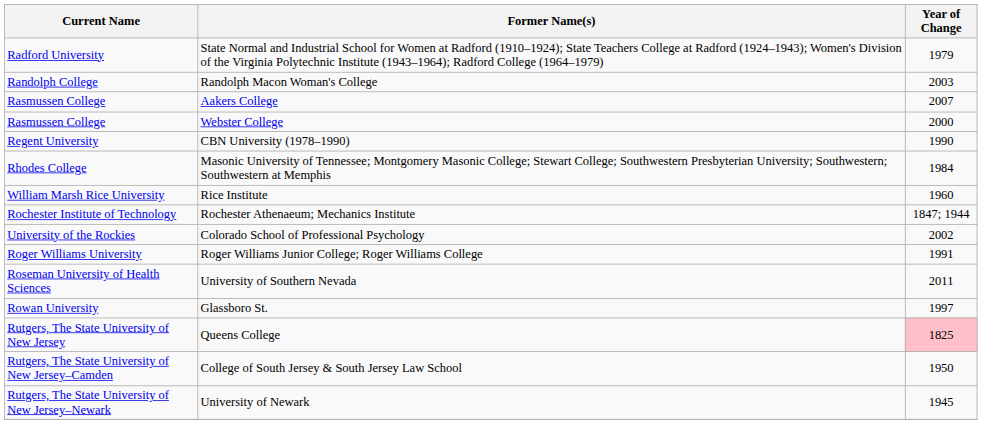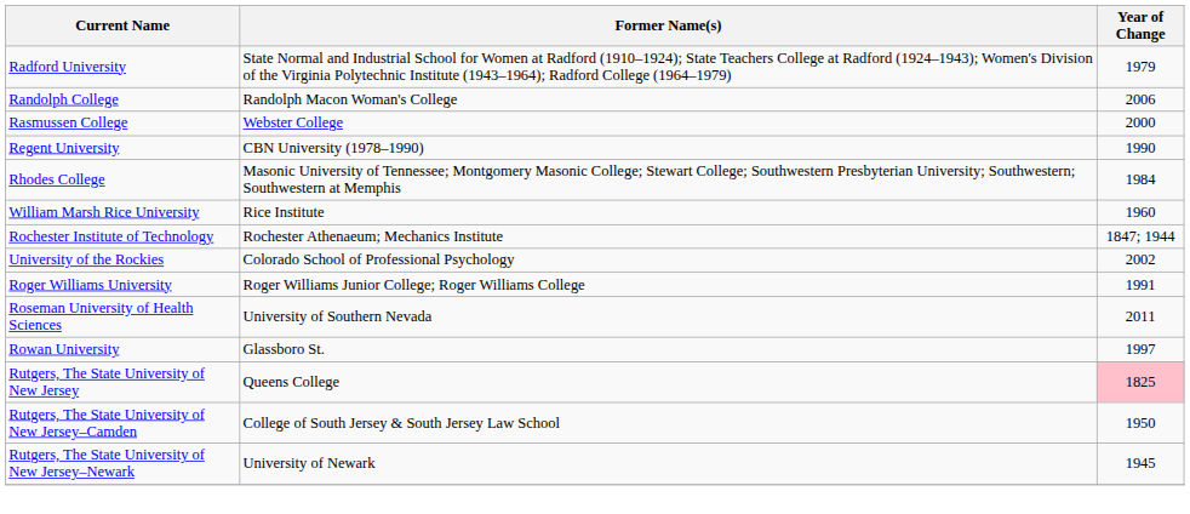 <table class="wikitable sortable">
 <tr>
 <th>Current Name</th>
 <th>Former Name(s)</th>
 <th>Year of Change</th>
 </tr>
 <tr>
 <td><a href='#'>Radford University</a></td>
 <td>State Normal and Industrial School for Women at Radford (1910–1924); State Teachers College at Radford (1924–1943); Women's Division of the Virginia Polytechnic Institute (1943–1964); Radford College (1964–1979)</td>
 <td align="center">1979</td>
 </tr>
 <tr>
 <td><a href='#'>Randolph College</a></td>
 <td>Randolph Macon Woman's College</td>
-<td align="center">2003</td>
-</tr>
-<tr>
-<td><a href='#'>Rasmussen College</a></td>
-<td><a href='#'>Aakers College</a></td>
-<td align="center">2007</td>
+<td align="center">2006</td>
 </tr>
 <tr>
 <td><a href='#'>Rasmussen College</a></td>
 <td><a href='#'>Webster College</a></td>
 <td align="center">2000</td>
 </tr>
 <tr>
 <td><a href='#'>Regent University</a></td>
 <td>CBN University (1978–1990)</td>
 <td align="center">1990</td>
 </tr>
 <tr>
 <td><a href='#'>Rhodes College</a></td>
 <td>Masonic University of Tennessee; Montgomery Masonic College; Stewart College; Southwestern Presbyterian University; Southwestern; Southwestern at Memphis</td>
 <td align="center">1984</td>
 </tr>
 <tr>
 <td><a href='#'>William Marsh Rice University</a></td>
 <td>Rice Institute</td>
 <td align="center">1960</td>
 </tr>
 <tr>
 <td><a href='#'>Rochester Institute of Technology</a></td>
 <td>Rochester Athenaeum; Mechanics Institute</td>
 <td align="center">1847; 1944</td>
 </tr>
 <tr>
 <td><a href='#'>University of the Rockies</a></td>
 <td>Colorado School of Professional Psychology</td>
 <td align="center">2002</td>
 </tr>
 <tr>
 <td><a href='#'>Roger Williams University</a></td>
 <td>Roger Williams Junior College; Roger Williams College</td>
 <td align="center">1991</td>
 </tr>
 <tr>
 <td><a href='#'>Roseman University of Health Sciences</a></td>
 <td>University of Southern Nevada</td>
 <td align="center">2011</td>
 </tr>
 <tr>
 <td><a href='#'>Rowan University</a></td>
 <td>Glassboro St.</td>
 <td align="center">1997</td>
 </tr>
 <tr>
 <td><a href='#'>Rutgers, The State University of New Jersey</a></td>
 <td>Queens College</td>
 <td align="center" style="background: pink;">1825</td>
 </tr>
 <tr>
 <td><a href='#'>Rutgers, The State University of New Jersey–Camden</a></td>
 <td>College of South Jersey & South Jersey Law School</td>
 <td align="center">1950</td>
 </tr>
 <tr>
 <td><a href='#'>Rutgers, The State University of New Jersey–Newark</a></td>
 <td>University of Newark</td>
 <td align="center">1945</td>
 </tr>
 <tr>
 </tr>
 </table>
